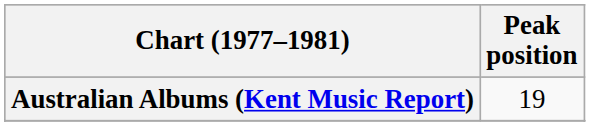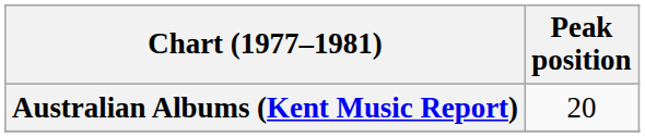 <table class="wikitable sortable plainrowheaders" style="text-align:center">
 <tr>
 <th scope="col">Chart (1977–1981)</th>
 <th scope="col">Peak<br>position</th>
 </tr>
 <tr>
 <th scope="row">Australian Albums (<a href='#'>Kent Music Report</a>)</th>
-<td>19</td>
+<td>20</td>
 </tr>
 <tr>
 </tr>
 <tr>
 </tr>
 <tr>
 </tr>
 <tr>
 </tr>
 <tr>
 </tr>
 </table>
